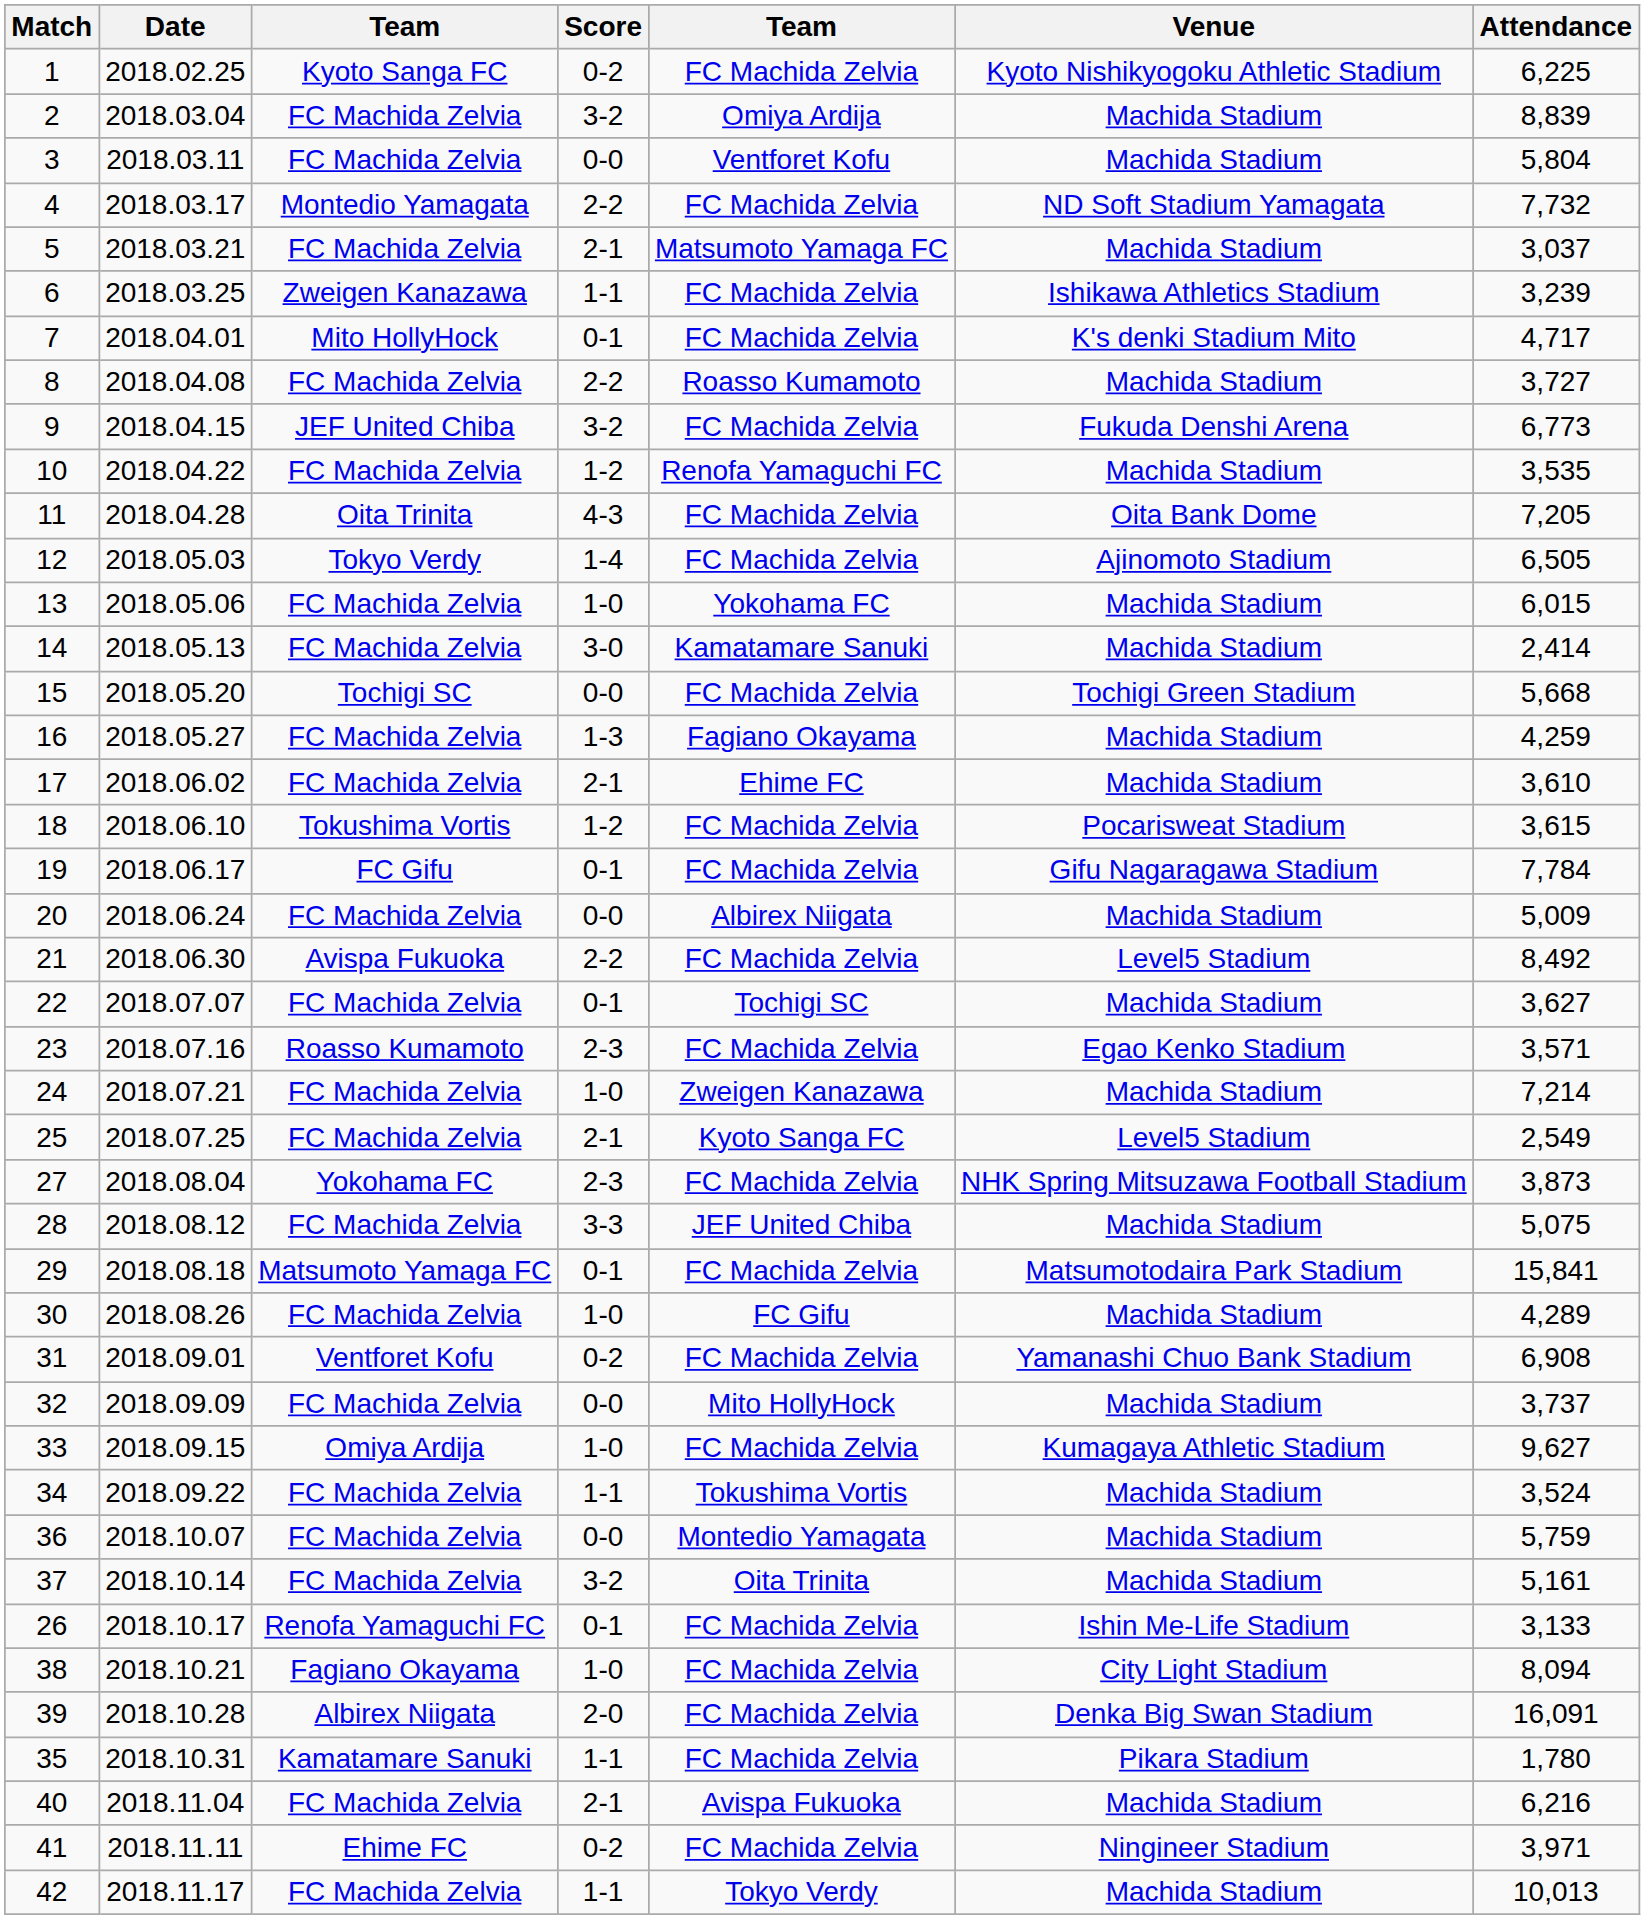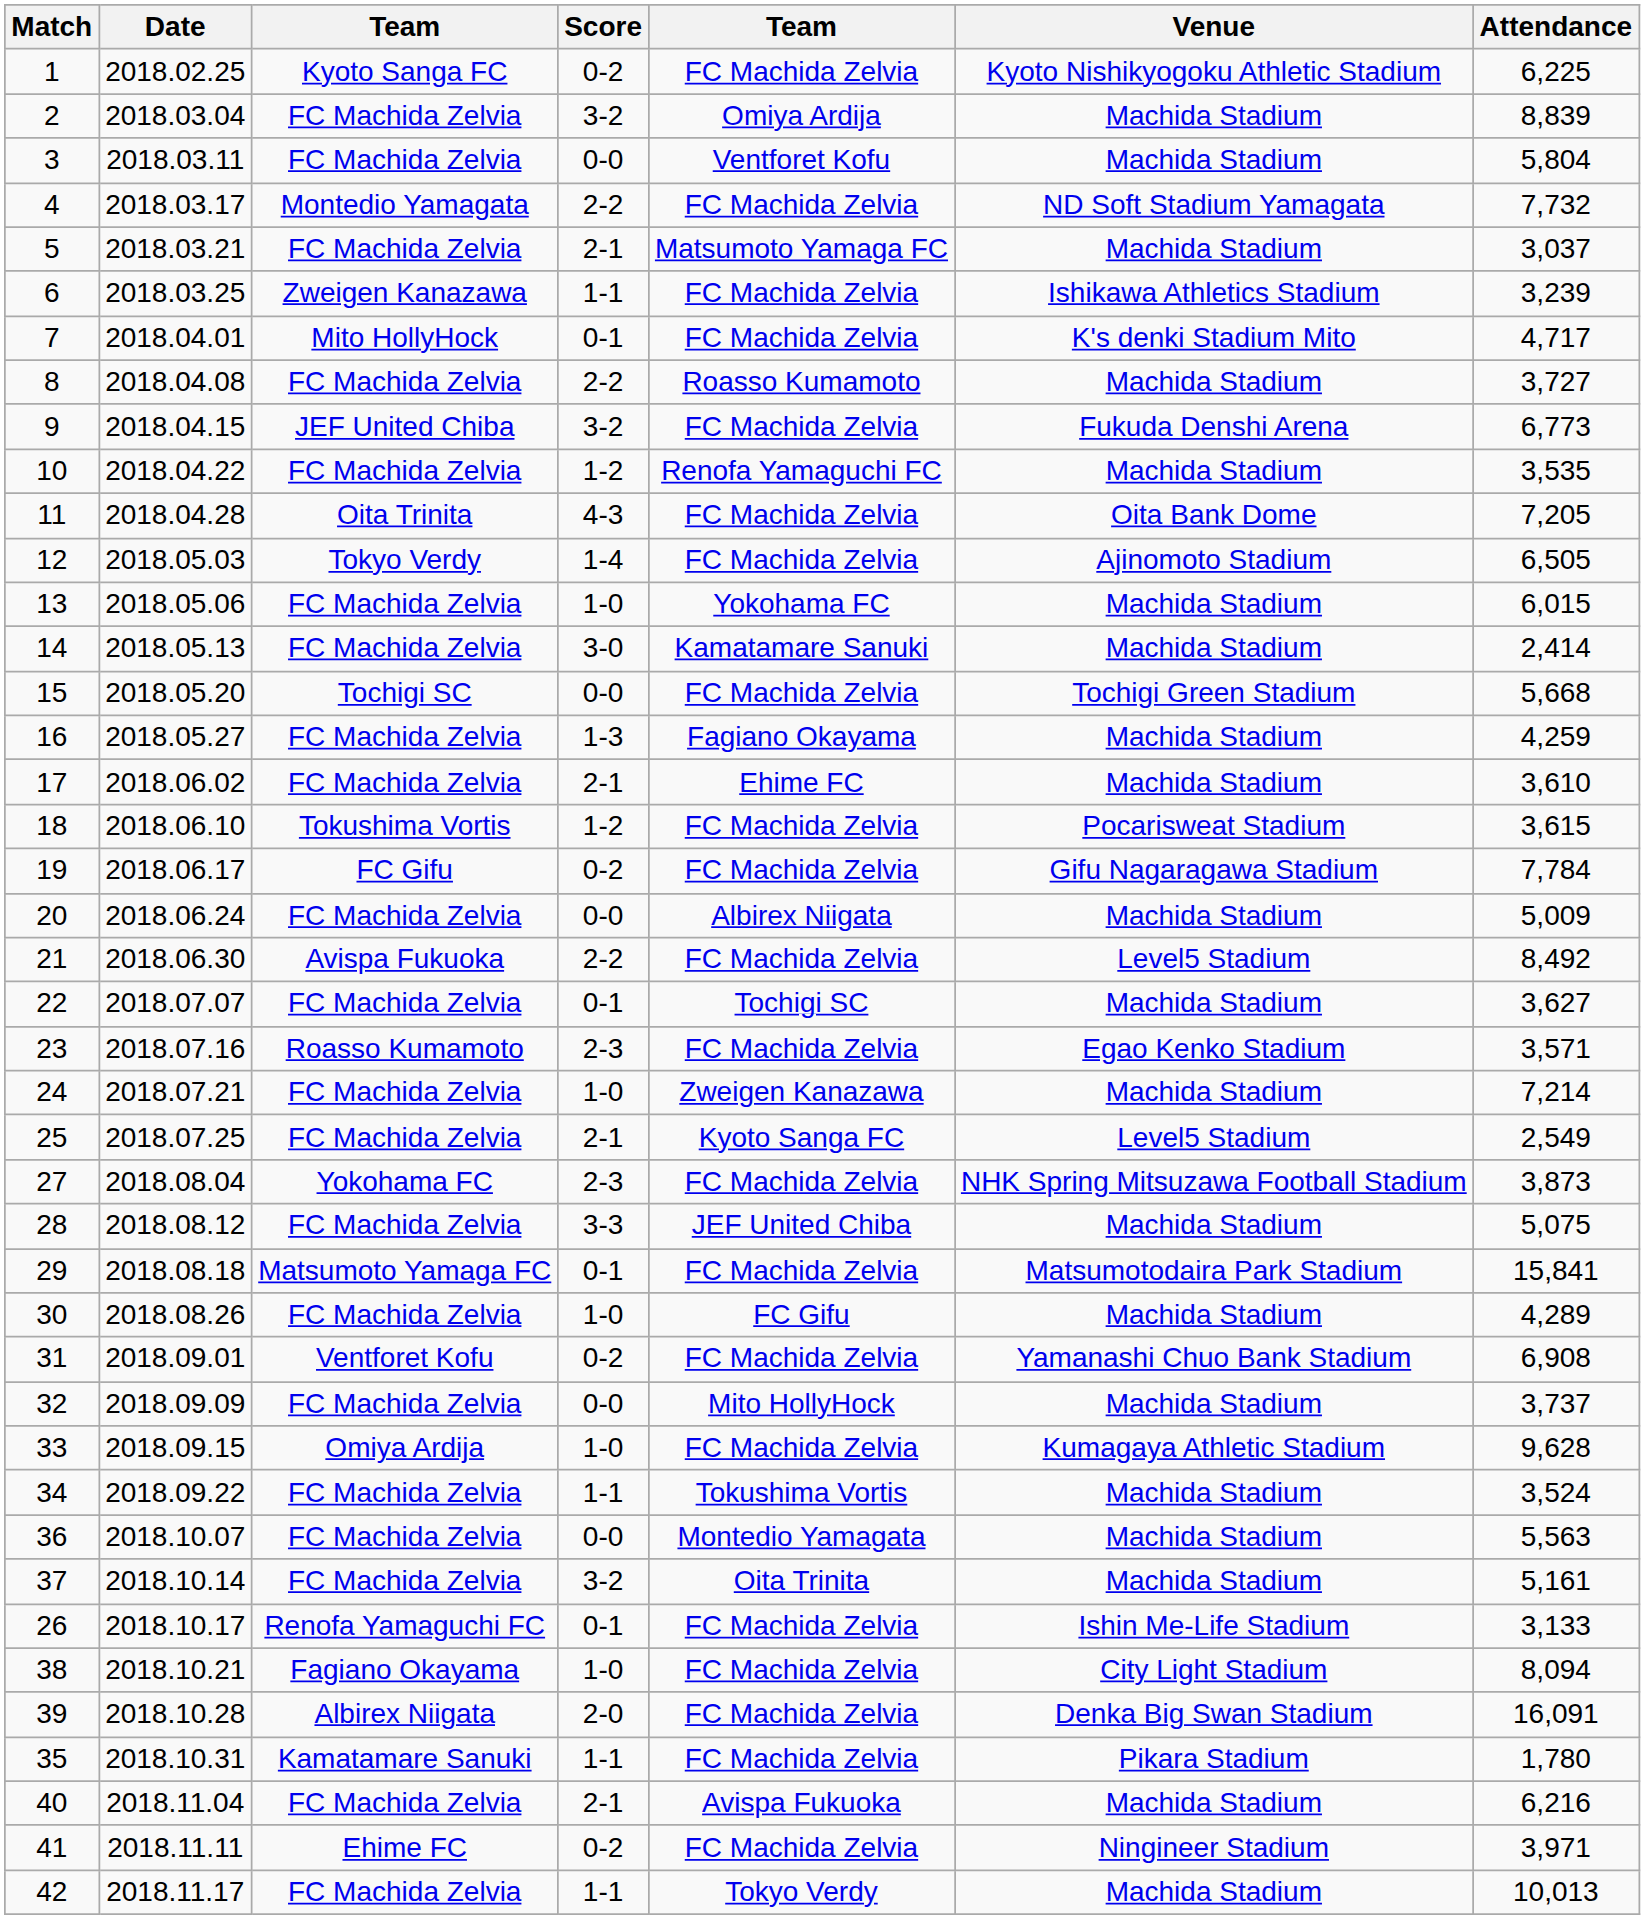 <table class="wikitable" style="text-align:center;">
 <tr>
 <th>Match</th>
 <th>Date</th>
 <th>Team</th>
 <th>Score</th>
 <th>Team</th>
 <th>Venue</th>
 <th>Attendance</th>
 </tr>
 <tr>
 <td>1</td>
 <td>2018.02.25</td>
 <td><a href='#'>Kyoto Sanga FC</a></td>
 <td>0-2</td>
 <td><a href='#'>FC Machida Zelvia</a></td>
 <td><a href='#'>Kyoto Nishikyogoku Athletic Stadium</a></td>
 <td>6,225</td>
 </tr>
 <tr>
 <td>2</td>
 <td>2018.03.04</td>
 <td><a href='#'>FC Machida Zelvia</a></td>
 <td>3-2</td>
 <td><a href='#'>Omiya Ardija</a></td>
 <td><a href='#'>Machida Stadium</a></td>
 <td>8,839</td>
 </tr>
 <tr>
 <td>3</td>
 <td>2018.03.11</td>
 <td><a href='#'>FC Machida Zelvia</a></td>
 <td>0-0</td>
 <td><a href='#'>Ventforet Kofu</a></td>
 <td><a href='#'>Machida Stadium</a></td>
 <td>5,804</td>
 </tr>
 <tr>
 <td>4</td>
 <td>2018.03.17</td>
 <td><a href='#'>Montedio Yamagata</a></td>
 <td>2-2</td>
 <td><a href='#'>FC Machida Zelvia</a></td>
 <td><a href='#'>ND Soft Stadium Yamagata</a></td>
 <td>7,732</td>
 </tr>
 <tr>
 <td>5</td>
 <td>2018.03.21</td>
 <td><a href='#'>FC Machida Zelvia</a></td>
 <td>2-1</td>
 <td><a href='#'>Matsumoto Yamaga FC</a></td>
 <td><a href='#'>Machida Stadium</a></td>
 <td>3,037</td>
 </tr>
 <tr>
 <td>6</td>
 <td>2018.03.25</td>
 <td><a href='#'>Zweigen Kanazawa</a></td>
 <td>1-1</td>
 <td><a href='#'>FC Machida Zelvia</a></td>
 <td><a href='#'>Ishikawa Athletics Stadium</a></td>
 <td>3,239</td>
 </tr>
 <tr>
 <td>7</td>
 <td>2018.04.01</td>
 <td><a href='#'>Mito HollyHock</a></td>
 <td>0-1</td>
 <td><a href='#'>FC Machida Zelvia</a></td>
 <td><a href='#'>K's denki Stadium Mito</a></td>
 <td>4,717</td>
 </tr>
 <tr>
 <td>8</td>
 <td>2018.04.08</td>
 <td><a href='#'>FC Machida Zelvia</a></td>
 <td>2-2</td>
 <td><a href='#'>Roasso Kumamoto</a></td>
 <td><a href='#'>Machida Stadium</a></td>
 <td>3,727</td>
 </tr>
 <tr>
 <td>9</td>
 <td>2018.04.15</td>
 <td><a href='#'>JEF United Chiba</a></td>
 <td>3-2</td>
 <td><a href='#'>FC Machida Zelvia</a></td>
 <td><a href='#'>Fukuda Denshi Arena</a></td>
 <td>6,773</td>
 </tr>
 <tr>
 <td>10</td>
 <td>2018.04.22</td>
 <td><a href='#'>FC Machida Zelvia</a></td>
 <td>1-2</td>
 <td><a href='#'>Renofa Yamaguchi FC</a></td>
 <td><a href='#'>Machida Stadium</a></td>
 <td>3,535</td>
 </tr>
 <tr>
 <td>11</td>
 <td>2018.04.28</td>
 <td><a href='#'>Oita Trinita</a></td>
 <td>4-3</td>
 <td><a href='#'>FC Machida Zelvia</a></td>
 <td><a href='#'>Oita Bank Dome</a></td>
 <td>7,205</td>
 </tr>
 <tr>
 <td>12</td>
 <td>2018.05.03</td>
 <td><a href='#'>Tokyo Verdy</a></td>
 <td>1-4</td>
 <td><a href='#'>FC Machida Zelvia</a></td>
 <td><a href='#'>Ajinomoto Stadium</a></td>
 <td>6,505</td>
 </tr>
 <tr>
 <td>13</td>
 <td>2018.05.06</td>
 <td><a href='#'>FC Machida Zelvia</a></td>
 <td>1-0</td>
 <td><a href='#'>Yokohama FC</a></td>
 <td><a href='#'>Machida Stadium</a></td>
 <td>6,015</td>
 </tr>
 <tr>
 <td>14</td>
 <td>2018.05.13</td>
 <td><a href='#'>FC Machida Zelvia</a></td>
 <td>3-0</td>
 <td><a href='#'>Kamatamare Sanuki</a></td>
 <td><a href='#'>Machida Stadium</a></td>
 <td>2,414</td>
 </tr>
 <tr>
 <td>15</td>
 <td>2018.05.20</td>
 <td><a href='#'>Tochigi SC</a></td>
 <td>0-0</td>
 <td><a href='#'>FC Machida Zelvia</a></td>
 <td><a href='#'>Tochigi Green Stadium</a></td>
 <td>5,668</td>
 </tr>
 <tr>
 <td>16</td>
 <td>2018.05.27</td>
 <td><a href='#'>FC Machida Zelvia</a></td>
 <td>1-3</td>
 <td><a href='#'>Fagiano Okayama</a></td>
 <td><a href='#'>Machida Stadium</a></td>
 <td>4,259</td>
 </tr>
 <tr>
 <td>17</td>
 <td>2018.06.02</td>
 <td><a href='#'>FC Machida Zelvia</a></td>
 <td>2-1</td>
 <td><a href='#'>Ehime FC</a></td>
 <td><a href='#'>Machida Stadium</a></td>
 <td>3,610</td>
 </tr>
 <tr>
 <td>18</td>
 <td>2018.06.10</td>
 <td><a href='#'>Tokushima Vortis</a></td>
 <td>1-2</td>
 <td><a href='#'>FC Machida Zelvia</a></td>
 <td><a href='#'>Pocarisweat Stadium</a></td>
 <td>3,615</td>
 </tr>
 <tr>
 <td>19</td>
 <td>2018.06.17</td>
 <td><a href='#'>FC Gifu</a></td>
-<td>0-1</td>
+<td>0-2</td>
 <td><a href='#'>FC Machida Zelvia</a></td>
 <td><a href='#'>Gifu Nagaragawa Stadium</a></td>
 <td>7,784</td>
 </tr>
 <tr>
 <td>20</td>
 <td>2018.06.24</td>
 <td><a href='#'>FC Machida Zelvia</a></td>
 <td>0-0</td>
 <td><a href='#'>Albirex Niigata</a></td>
 <td><a href='#'>Machida Stadium</a></td>
 <td>5,009</td>
 </tr>
 <tr>
 <td>21</td>
 <td>2018.06.30</td>
 <td><a href='#'>Avispa Fukuoka</a></td>
 <td>2-2</td>
 <td><a href='#'>FC Machida Zelvia</a></td>
 <td><a href='#'>Level5 Stadium</a></td>
 <td>8,492</td>
 </tr>
 <tr>
 <td>22</td>
 <td>2018.07.07</td>
 <td><a href='#'>FC Machida Zelvia</a></td>
 <td>0-1</td>
 <td><a href='#'>Tochigi SC</a></td>
 <td><a href='#'>Machida Stadium</a></td>
 <td>3,627</td>
 </tr>
 <tr>
 <td>23</td>
 <td>2018.07.16</td>
 <td><a href='#'>Roasso Kumamoto</a></td>
 <td>2-3</td>
 <td><a href='#'>FC Machida Zelvia</a></td>
 <td><a href='#'>Egao Kenko Stadium</a></td>
 <td>3,571</td>
 </tr>
 <tr>
 <td>24</td>
 <td>2018.07.21</td>
 <td><a href='#'>FC Machida Zelvia</a></td>
 <td>1-0</td>
 <td><a href='#'>Zweigen Kanazawa</a></td>
 <td><a href='#'>Machida Stadium</a></td>
 <td>7,214</td>
 </tr>
 <tr>
 <td>25</td>
 <td>2018.07.25</td>
 <td><a href='#'>FC Machida Zelvia</a></td>
 <td>2-1</td>
 <td><a href='#'>Kyoto Sanga FC</a></td>
 <td><a href='#'>Level5 Stadium</a></td>
 <td>2,549</td>
 </tr>
 <tr>
 <td>27</td>
 <td>2018.08.04</td>
 <td><a href='#'>Yokohama FC</a></td>
 <td>2-3</td>
 <td><a href='#'>FC Machida Zelvia</a></td>
 <td><a href='#'>NHK Spring Mitsuzawa Football Stadium</a></td>
 <td>3,873</td>
 </tr>
 <tr>
 <td>28</td>
 <td>2018.08.12</td>
 <td><a href='#'>FC Machida Zelvia</a></td>
 <td>3-3</td>
 <td><a href='#'>JEF United Chiba</a></td>
 <td><a href='#'>Machida Stadium</a></td>
 <td>5,075</td>
 </tr>
 <tr>
 <td>29</td>
 <td>2018.08.18</td>
 <td><a href='#'>Matsumoto Yamaga FC</a></td>
 <td>0-1</td>
 <td><a href='#'>FC Machida Zelvia</a></td>
 <td><a href='#'>Matsumotodaira Park Stadium</a></td>
 <td>15,841</td>
 </tr>
 <tr>
 <td>30</td>
 <td>2018.08.26</td>
 <td><a href='#'>FC Machida Zelvia</a></td>
 <td>1-0</td>
 <td><a href='#'>FC Gifu</a></td>
 <td><a href='#'>Machida Stadium</a></td>
 <td>4,289</td>
 </tr>
 <tr>
 <td>31</td>
 <td>2018.09.01</td>
 <td><a href='#'>Ventforet Kofu</a></td>
 <td>0-2</td>
 <td><a href='#'>FC Machida Zelvia</a></td>
 <td><a href='#'>Yamanashi Chuo Bank Stadium</a></td>
 <td>6,908</td>
 </tr>
 <tr>
 <td>32</td>
 <td>2018.09.09</td>
 <td><a href='#'>FC Machida Zelvia</a></td>
 <td>0-0</td>
 <td><a href='#'>Mito HollyHock</a></td>
 <td><a href='#'>Machida Stadium</a></td>
 <td>3,737</td>
 </tr>
 <tr>
 <td>33</td>
 <td>2018.09.15</td>
 <td><a href='#'>Omiya Ardija</a></td>
 <td>1-0</td>
 <td><a href='#'>FC Machida Zelvia</a></td>
 <td><a href='#'>Kumagaya Athletic Stadium</a></td>
-<td>9,627</td>
+<td>9,628</td>
 </tr>
 <tr>
 <td>34</td>
 <td>2018.09.22</td>
 <td><a href='#'>FC Machida Zelvia</a></td>
 <td>1-1</td>
 <td><a href='#'>Tokushima Vortis</a></td>
 <td><a href='#'>Machida Stadium</a></td>
 <td>3,524</td>
 </tr>
 <tr>
 <td>36</td>
 <td>2018.10.07</td>
 <td><a href='#'>FC Machida Zelvia</a></td>
 <td>0-0</td>
 <td><a href='#'>Montedio Yamagata</a></td>
 <td><a href='#'>Machida Stadium</a></td>
-<td>5,759</td>
+<td>5,563</td>
 </tr>
 <tr>
 <td>37</td>
 <td>2018.10.14</td>
 <td><a href='#'>FC Machida Zelvia</a></td>
 <td>3-2</td>
 <td><a href='#'>Oita Trinita</a></td>
 <td><a href='#'>Machida Stadium</a></td>
 <td>5,161</td>
 </tr>
 <tr>
 <td>26</td>
 <td>2018.10.17</td>
 <td><a href='#'>Renofa Yamaguchi FC</a></td>
 <td>0-1</td>
 <td><a href='#'>FC Machida Zelvia</a></td>
 <td><a href='#'>Ishin Me-Life Stadium</a></td>
 <td>3,133</td>
 </tr>
 <tr>
 <td>38</td>
 <td>2018.10.21</td>
 <td><a href='#'>Fagiano Okayama</a></td>
 <td>1-0</td>
 <td><a href='#'>FC Machida Zelvia</a></td>
 <td><a href='#'>City Light Stadium</a></td>
 <td>8,094</td>
 </tr>
 <tr>
 <td>39</td>
 <td>2018.10.28</td>
 <td><a href='#'>Albirex Niigata</a></td>
 <td>2-0</td>
 <td><a href='#'>FC Machida Zelvia</a></td>
 <td><a href='#'>Denka Big Swan Stadium</a></td>
 <td>16,091</td>
 </tr>
 <tr>
 <td>35</td>
 <td>2018.10.31</td>
 <td><a href='#'>Kamatamare Sanuki</a></td>
 <td>1-1</td>
 <td><a href='#'>FC Machida Zelvia</a></td>
 <td><a href='#'>Pikara Stadium</a></td>
 <td>1,780</td>
 </tr>
 <tr>
 <td>40</td>
 <td>2018.11.04</td>
 <td><a href='#'>FC Machida Zelvia</a></td>
 <td>2-1</td>
 <td><a href='#'>Avispa Fukuoka</a></td>
 <td><a href='#'>Machida Stadium</a></td>
 <td>6,216</td>
 </tr>
 <tr>
 <td>41</td>
 <td>2018.11.11</td>
 <td><a href='#'>Ehime FC</a></td>
 <td>0-2</td>
 <td><a href='#'>FC Machida Zelvia</a></td>
 <td><a href='#'>Ningineer Stadium</a></td>
 <td>3,971</td>
 </tr>
 <tr>
 <td>42</td>
 <td>2018.11.17</td>
 <td><a href='#'>FC Machida Zelvia</a></td>
 <td>1-1</td>
 <td><a href='#'>Tokyo Verdy</a></td>
 <td><a href='#'>Machida Stadium</a></td>
 <td>10,013</td>
 </tr>
 </table>
